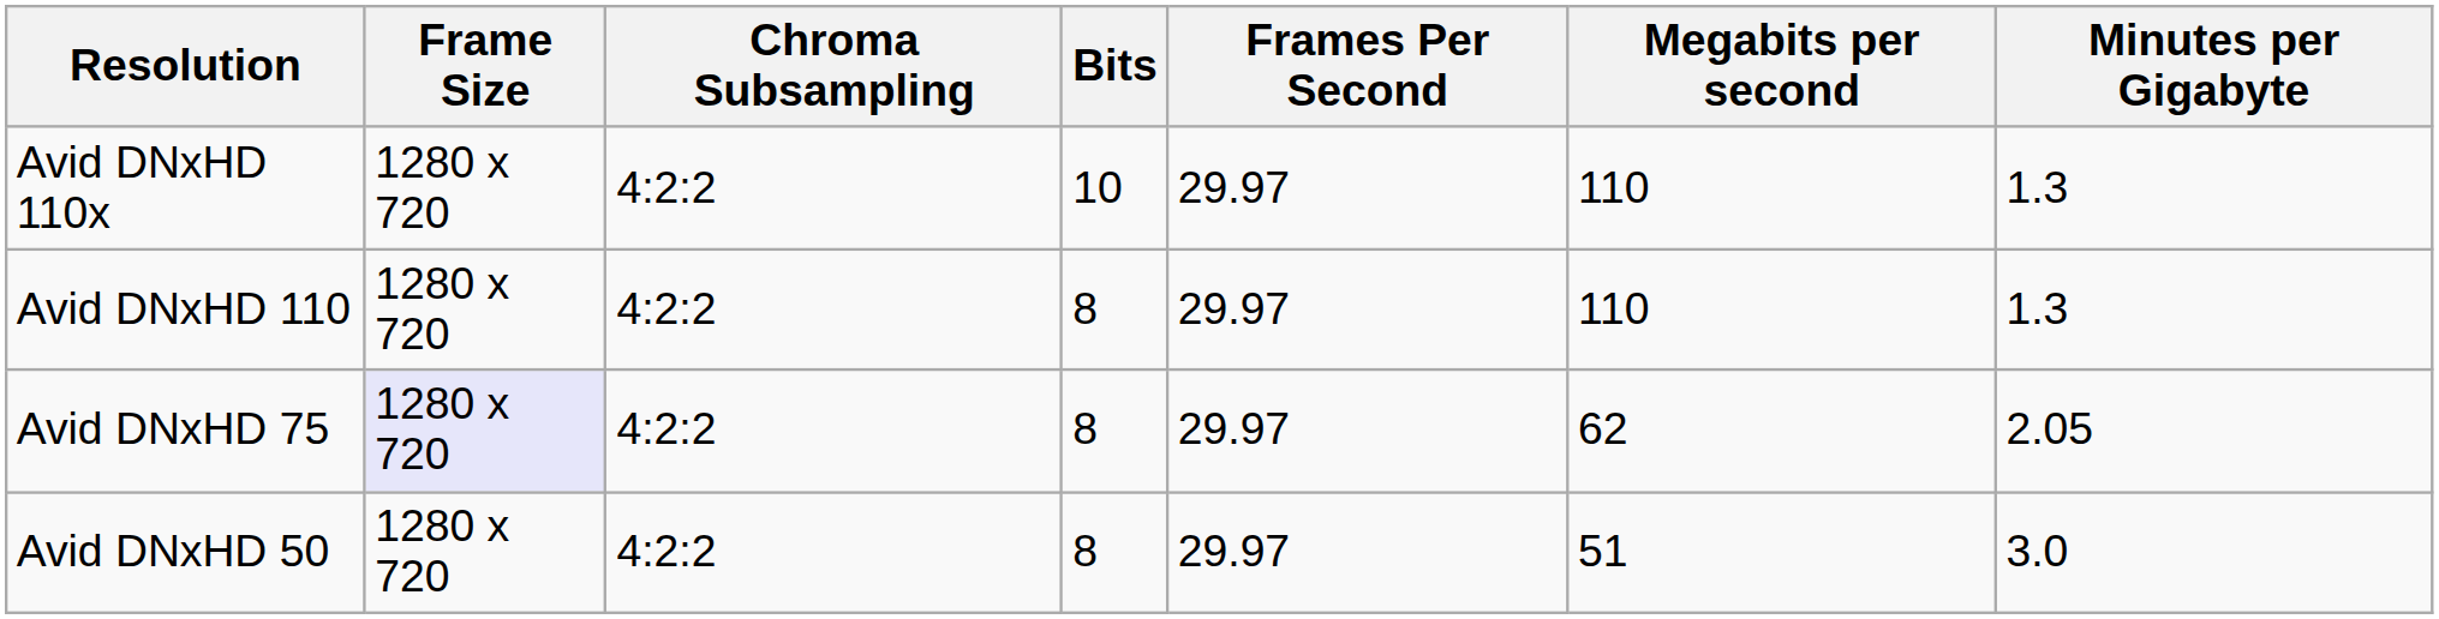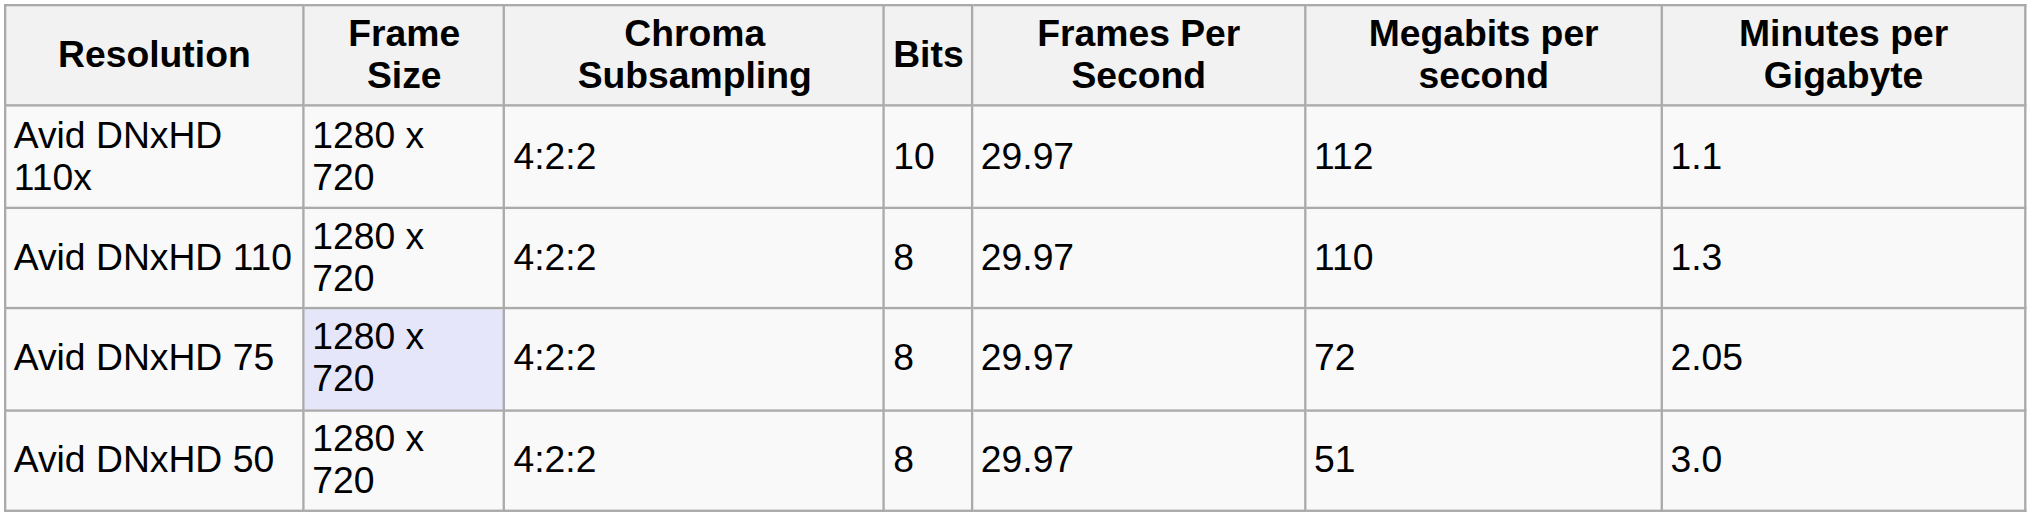 <table class="wikitable">
 <tr>
 <th>Resolution</th>
 <th>Frame Size</th>
 <th>Chroma Subsampling</th>
 <th>Bits</th>
 <th>Frames Per Second</th>
 <th>Megabits per second</th>
 <th>Minutes per Gigabyte</th>
 </tr>
 <tr>
 <td>Avid DNxHD 110x</td>
 <td>1280 x 720</td>
 <td>4:2:2</td>
 <td>10</td>
 <td>29.97</td>
-<td>110</td>
-<td>1.3</td>
+<td>112</td>
+<td>1.1</td>
 </tr>
 <tr>
 <td>Avid DNxHD 110</td>
 <td>1280 x 720</td>
 <td>4:2:2</td>
 <td>8</td>
 <td>29.97</td>
 <td>110</td>
 <td>1.3</td>
 </tr>
 <tr>
 <td>Avid DNxHD 75</td>
 <td style="background: lavender;">1280 x 720</td>
 <td>4:2:2</td>
 <td>8</td>
 <td>29.97</td>
-<td>62</td>
+<td>72</td>
 <td>2.05</td>
 </tr>
 <tr>
 <td>Avid DNxHD 50</td>
 <td>1280 x 720</td>
 <td>4:2:2</td>
 <td>8</td>
 <td>29.97</td>
 <td>51</td>
 <td>3.0</td>
 </tr>
 </table>
